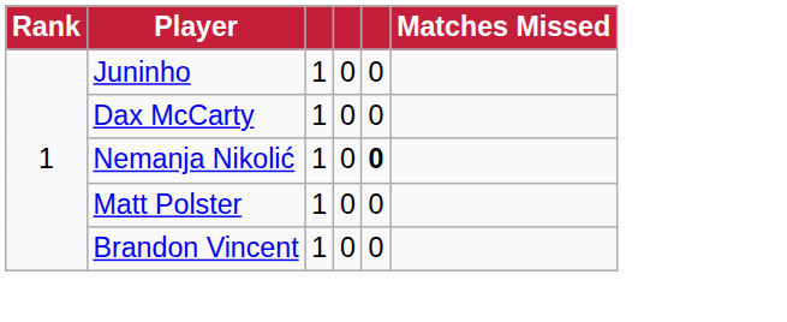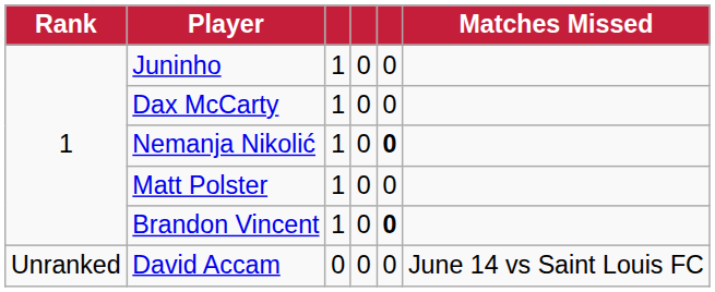 <table class="wikitable" style="text-align:center">
 <tr>
 <th style="background:#C41E3A; color:white; text-align:center;">Rank</th>
 <th style="background:#C41E3A; color:white; text-align:center;">Player</th>
 <th style="background:#C41E3A; color:white; text-align:center;"></th>
 <th style="background:#C41E3A; color:white; text-align:center;"></th>
 <th style="background:#C41E3A; color:white; text-align:center;"></th>
 <th style="background:#C41E3A; color:white; text-align:center;">Matches Missed</th>
 </tr>
 <tr>
 <td rowspan=5>1</td>
 <td align=left> <a href='#'>Juninho</a></td>
 <td>1</td>
 <td>0</td>
 <td>0</td>
 <td></td>
 </tr>
 <tr>
 <td align=left> <a href='#'>Dax McCarty</a></td>
 <td>1</td>
 <td>0</td>
 <td>0</td>
 <td></td>
 </tr>
 <tr>
 <td align=left> <a href='#'>Nemanja Nikolić</a></td>
 <td>1</td>
 <td>0</td>
 <td><strong>0</strong></td>
 <td></td>
 </tr>
 <tr>
 <td align=left> <a href='#'>Matt Polster</a></td>
 <td>1</td>
 <td>0</td>
 <td>0</td>
 <td></td>
 </tr>
 <tr>
 <td align=left> <a href='#'>Brandon Vincent</a></td>
 <td>1</td>
 <td>0</td>
-<td>0</td>
+<td><strong>0</strong></td>
 <td></td>
 </tr>
+<tr>
+<td>Unranked</td>
+<td align=left> <a href='#'>David Accam</a></td>
+<td>0</td>
+<td>0</td>
+<td>0</td>
+<td>June 14 vs Saint Louis FC</td>
+</tr>
 </table>
